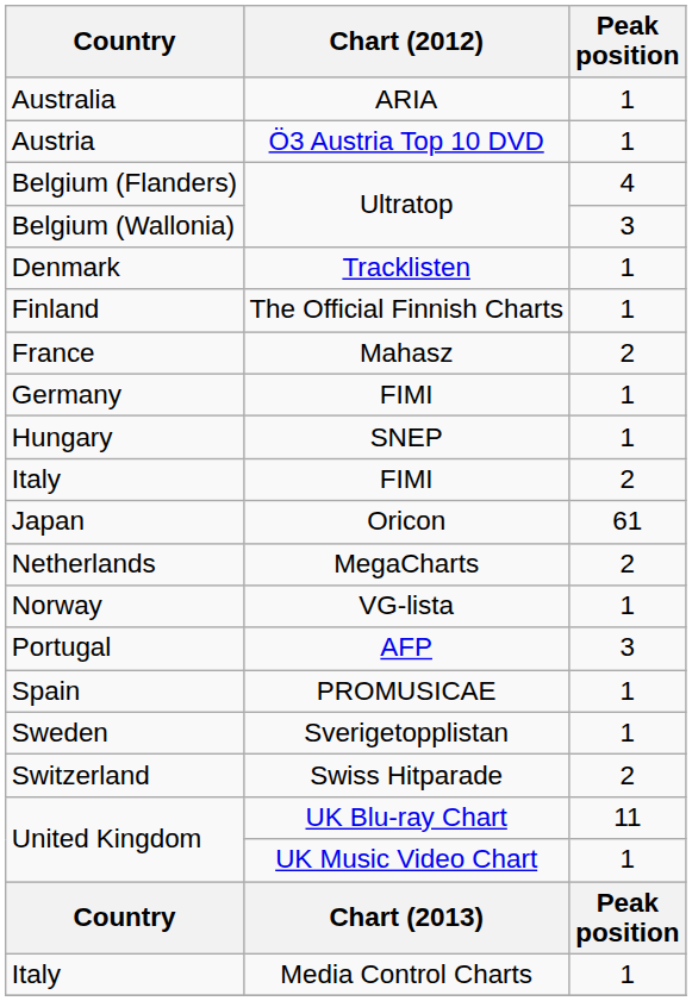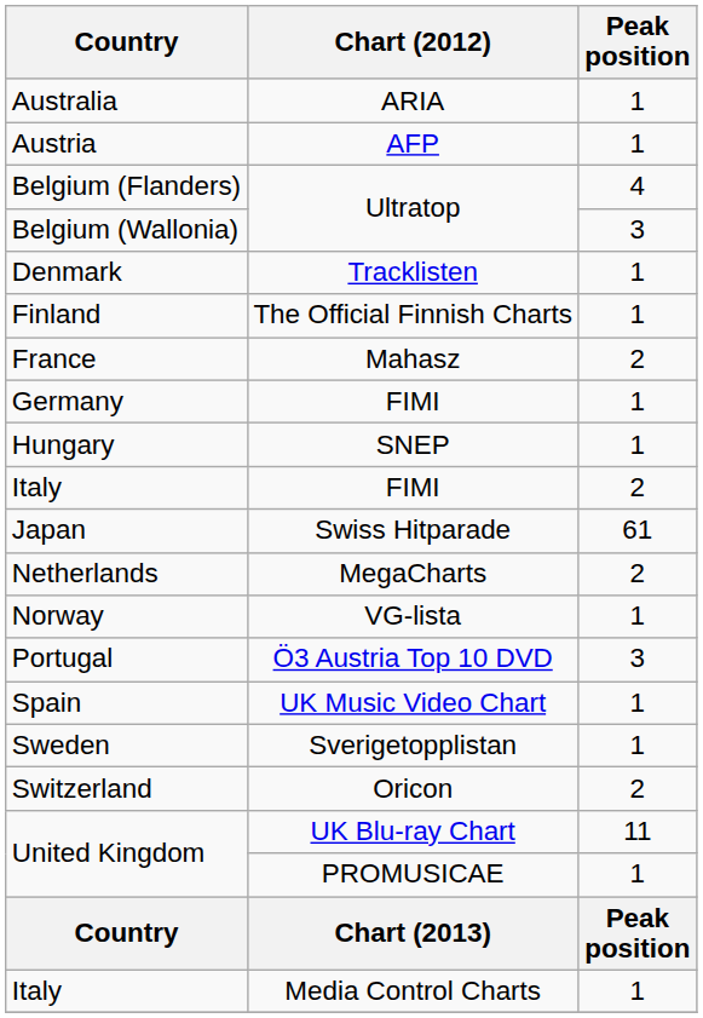 <table class="wikitable sortable">
 <tr>
 <th>Country</th>
 <th>Chart (2012)</th>
 <th>Peak<br>position</th>
 </tr>
 <tr>
 <td>Australia</td>
 <td style="text-align:center;">ARIA</td>
 <td style="text-align:center;">1</td>
 </tr>
 <tr>
 <td>Austria</td>
-<td style="text-align:center;"><a href='#'>Ö3 Austria Top 10 DVD</a></td>
+<td style="text-align:center;"><a href='#'>AFP</a></td>
 <td style="text-align:center;">1</td>
 </tr>
 <tr>
 <td>Belgium (Flanders)</td>
 <td style="text-align:center;" rowspan=2>Ultratop</td>
 <td style="text-align:center;">4</td>
 </tr>
 <tr>
 <td>Belgium (Wallonia)</td>
 <td style="text-align:center;">3</td>
 </tr>
 <tr>
 <td>Denmark</td>
 <td style="text-align:center;"><a href='#'>Tracklisten</a></td>
 <td style="text-align:center;">1</td>
 </tr>
 <tr>
 <td>Finland</td>
 <td style="text-align:center;">The Official Finnish Charts</td>
 <td style="text-align:center;">1</td>
 </tr>
 <tr>
 <td>France</td>
 <td style="text-align:center;">Mahasz</td>
 <td style="text-align:center;">2</td>
 </tr>
 <tr>
 <td>Germany</td>
 <td style="text-align:center;">FIMI</td>
 <td style="text-align:center;">1</td>
 </tr>
 <tr>
 <td>Hungary</td>
 <td style="text-align:center;">SNEP</td>
 <td style="text-align:center;">1</td>
 </tr>
 <tr>
 <td>Italy</td>
 <td style="text-align:center;">FIMI</td>
 <td style="text-align:center;">2</td>
 </tr>
 <tr>
 <td>Japan</td>
-<td style="text-align:center;">Oricon</td>
+<td style="text-align:center;">Swiss Hitparade</td>
 <td style="text-align:center;">61</td>
 </tr>
 <tr>
 <td>Netherlands</td>
 <td style="text-align:center;">MegaCharts</td>
 <td style="text-align:center;">2</td>
 </tr>
 <tr>
 <td>Norway</td>
 <td style="text-align:center;">VG-lista</td>
 <td style="text-align:center;">1</td>
 </tr>
 <tr>
 <td>Portugal</td>
-<td style="text-align:center;"><a href='#'>AFP</a></td>
+<td style="text-align:center;"><a href='#'>Ö3 Austria Top 10 DVD</a></td>
 <td style="text-align:center;">3</td>
 </tr>
 <tr>
 <td>Spain</td>
-<td style="text-align:center;">PROMUSICAE</td>
+<td style="text-align:center;"><a href='#'>UK Music Video Chart</a></td>
 <td style="text-align:center;">1</td>
 </tr>
 <tr>
 <td>Sweden</td>
 <td style="text-align:center;">Sverigetopplistan</td>
 <td style="text-align:center;">1</td>
 </tr>
 <tr>
 <td>Switzerland</td>
-<td style="text-align:center;">Swiss Hitparade</td>
+<td style="text-align:center;">Oricon</td>
 <td style="text-align:center;">2</td>
 </tr>
 <tr>
 <td rowspan=2>United Kingdom</td>
 <td style="text-align:center;"><a href='#'>UK Blu-ray Chart</a></td>
 <td style="text-align:center;">11</td>
 </tr>
 <tr>
-<td style="text-align:center;"><a href='#'>UK Music Video Chart</a></td>
+<td style="text-align:center;">PROMUSICAE</td>
 <td style="text-align:center;">1</td>
 </tr>
 <tr>
 <th>Country</th>
 <th>Chart (2013)</th>
 <th>Peak<br>position</th>
 </tr>
 <tr>
 <td>Italy</td>
 <td style="text-align:center;">Media Control Charts</td>
 <td style="text-align:center;">1</td>
 </tr>
 <tr>
 </tr>
 </table>
